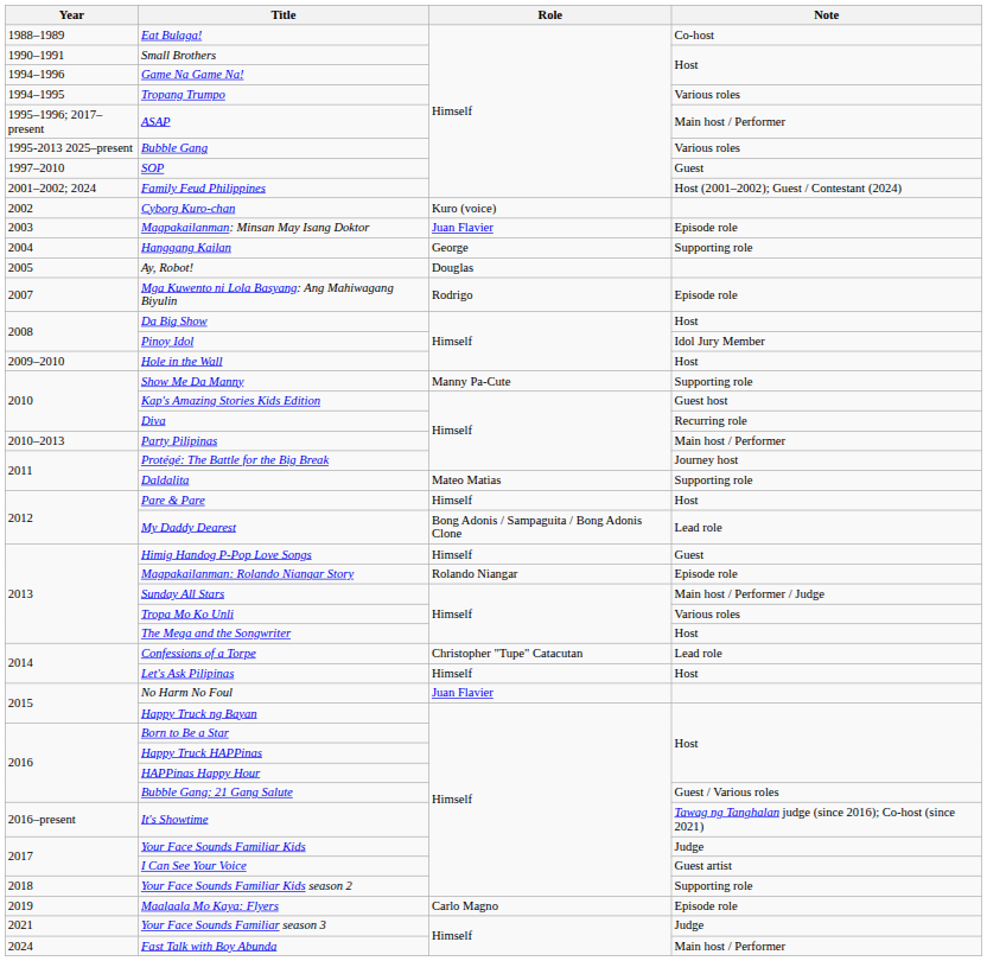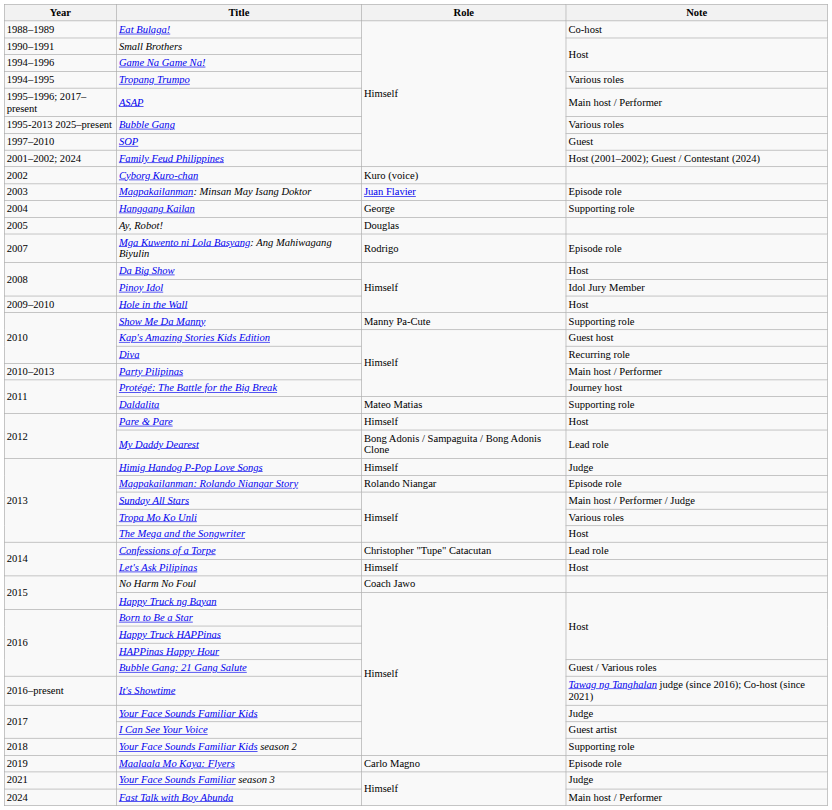 <table class="wikitable">
 <tr>
 <th>Year</th>
 <th>Title</th>
 <th>Role</th>
 <th>Note</th>
 </tr>
 <tr>
 <td>1988–1989</td>
 <td><em><a href='#'>Eat Bulaga!</a></em></td>
 <td rowspan="8">Himself</td>
 <td>Co-host</td>
 </tr>
 <tr>
 <td>1990–1991</td>
 <td><em>Small Brothers</em></td>
 <td rowspan="2">Host</td>
 </tr>
 <tr>
 <td>1994–1996</td>
 <td><em><a href='#'>Game Na Game Na!</a></em></td>
 </tr>
 <tr>
 <td>1994–1995</td>
 <td><em><a href='#'>Tropang Trumpo</a></em></td>
 <td>Various roles</td>
 </tr>
 <tr>
 <td>1995–1996; 2017–present</td>
 <td><em><a href='#'>ASAP</a></em></td>
 <td>Main host / Performer</td>
 </tr>
 <tr>
 <td>1995-2013 2025–present</td>
 <td><em><a href='#'>Bubble Gang</a></em></td>
 <td>Various roles</td>
 </tr>
 <tr>
 <td>1997–2010</td>
 <td><em><a href='#'>SOP</a></em></td>
 <td>Guest</td>
 </tr>
 <tr>
 <td>2001–2002; 2024</td>
 <td><em><a href='#'>Family Feud Philippines</a></em></td>
 <td>Host (2001–2002); Guest / Contestant (2024)</td>
 </tr>
 <tr>
 <td>2002</td>
 <td><em><a href='#'>Cyborg Kuro-chan</a></em></td>
 <td>Kuro (voice)</td>
 <td></td>
 </tr>
 <tr>
 <td>2003</td>
 <td><em><a href='#'>Magpakailanman</a>: Minsan May Isang Doktor</em></td>
 <td><a href='#'>Juan Flavier</a></td>
 <td>Episode role</td>
 </tr>
 <tr>
 <td>2004</td>
 <td><em><a href='#'>Hanggang Kailan</a></em></td>
 <td>George</td>
 <td>Supporting role</td>
 </tr>
 <tr>
 <td>2005</td>
 <td><em>Ay, Robot!</em></td>
 <td>Douglas</td>
 <td></td>
 </tr>
 <tr>
 <td>2007</td>
 <td><em><a href='#'>Mga Kuwento ni Lola Basyang</a>: Ang Mahiwagang Biyulin</em></td>
 <td>Rodrigo</td>
 <td>Episode role</td>
 </tr>
 <tr>
 <td rowspan="2">2008</td>
 <td><em><a href='#'>Da Big Show</a></em></td>
 <td rowspan="3">Himself</td>
 <td>Host</td>
 </tr>
 <tr>
 <td><em><a href='#'>Pinoy Idol</a></em></td>
 <td>Idol Jury Member</td>
 </tr>
 <tr>
 <td>2009–2010</td>
 <td><em><a href='#'>Hole in the Wall</a></em></td>
 <td>Host</td>
 </tr>
 <tr>
 <td rowspan="3">2010</td>
 <td><em><a href='#'>Show Me Da Manny</a></em></td>
 <td>Manny Pa-Cute</td>
 <td>Supporting role</td>
 </tr>
 <tr>
 <td><em><a href='#'>Kap's Amazing Stories Kids Edition</a></em></td>
 <td rowspan="4">Himself</td>
 <td>Guest host</td>
 </tr>
 <tr>
 <td><em><a href='#'>Diva</a></em></td>
 <td>Recurring role</td>
 </tr>
 <tr>
 <td>2010–2013</td>
 <td><em><a href='#'>Party Pilipinas</a></em></td>
 <td>Main host / Performer</td>
 </tr>
 <tr>
 <td rowspan="2">2011</td>
 <td><em><a href='#'>Protégé: The Battle for the Big Break</a></em></td>
 <td>Journey host</td>
 </tr>
 <tr>
 <td><em><a href='#'>Daldalita</a></em></td>
 <td>Mateo Matias</td>
 <td>Supporting role</td>
 </tr>
 <tr>
 <td rowspan="2">2012</td>
 <td><em><a href='#'>Pare & Pare</a></em></td>
 <td>Himself</td>
 <td>Host</td>
 </tr>
 <tr>
 <td><em><a href='#'>My Daddy Dearest</a></em></td>
 <td>Bong Adonis / Sampaguita / Bong Adonis Clone</td>
 <td>Lead role</td>
 </tr>
 <tr>
 <td rowspan="5">2013</td>
 <td><em><a href='#'>Himig Handog P-Pop Love Songs</a></em></td>
 <td>Himself</td>
-<td>Guest</td>
+<td>Judge</td>
 </tr>
 <tr>
 <td><em><a href='#'>Magpakailanman: Rolando Niangar Story</a></em></td>
 <td>Rolando Niangar</td>
 <td>Episode role</td>
 </tr>
 <tr>
 <td><em><a href='#'>Sunday All Stars</a></em></td>
 <td rowspan="3">Himself</td>
 <td>Main host / Performer / Judge</td>
 </tr>
 <tr>
 <td><em><a href='#'>Tropa Mo Ko Unli</a></em></td>
 <td>Various roles</td>
 </tr>
 <tr>
 <td><em><a href='#'>The Mega and the Songwriter</a></em></td>
 <td>Host</td>
 </tr>
 <tr>
 <td rowspan="2">2014</td>
 <td><em><a href='#'>Confessions of a Torpe</a></em></td>
 <td>Christopher "Tupe" Catacutan</td>
 <td>Lead role</td>
 </tr>
 <tr>
 <td><em><a href='#'>Let's Ask Pilipinas</a></em></td>
 <td>Himself</td>
 <td>Host</td>
 </tr>
 <tr>
 <td rowspan="2">2015</td>
 <td><em>No Harm No Foul</em></td>
-<td><a href='#'>Juan Flavier</a></td>
+<td>Coach Jawo</td>
 <td></td>
 </tr>
 <tr>
 <td><em><a href='#'>Happy Truck ng Bayan</a></em></td>
 <td rowspan="9">Himself</td>
 <td rowspan="4">Host</td>
 </tr>
 <tr>
 <td rowspan="4">2016</td>
 <td><em><a href='#'>Born to Be a Star</a></em></td>
 </tr>
 <tr>
 <td><em><a href='#'>Happy Truck HAPPinas</a></em></td>
 </tr>
 <tr>
 <td><em><a href='#'>HAPPinas Happy Hour</a></em></td>
 </tr>
 <tr>
 <td><em><a href='#'>Bubble Gang: 21 Gang Salute</a></em></td>
 <td>Guest / Various roles</td>
 </tr>
 <tr>
 <td>2016–present</td>
 <td><em><a href='#'>It's Showtime</a></em></td>
 <td><em><a href='#'>Tawag ng Tanghalan</a></em> judge (since 2016); Co-host (since 2021)</td>
 </tr>
 <tr>
 <td rowspan="2">2017</td>
 <td><em><a href='#'>Your Face Sounds Familiar Kids</a></em></td>
 <td>Judge</td>
 </tr>
 <tr>
 <td><em><a href='#'>I Can See Your Voice</a></em></td>
 <td>Guest artist</td>
 </tr>
 <tr>
 <td>2018</td>
 <td><em><a href='#'>Your Face Sounds Familiar Kids</a> season 2</em></td>
 <td>Supporting role</td>
 </tr>
 <tr>
 <td>2019</td>
 <td><em><a href='#'>Maalaala Mo Kaya: Flyers</a></em></td>
 <td>Carlo Magno</td>
 <td>Episode role</td>
 </tr>
 <tr>
 <td>2021</td>
 <td><em><a href='#'>Your Face Sounds Familiar</a> season 3</em></td>
 <td rowspan="2">Himself</td>
 <td>Judge</td>
 </tr>
 <tr>
 <td>2024</td>
 <td><em><a href='#'>Fast Talk with Boy Abunda</a></em></td>
 <td>Main host / Performer</td>
 </tr>
 </table>
